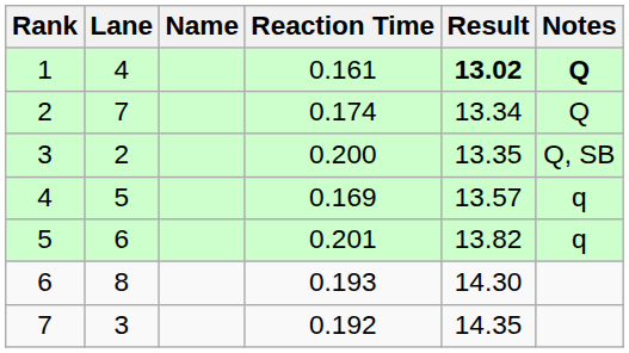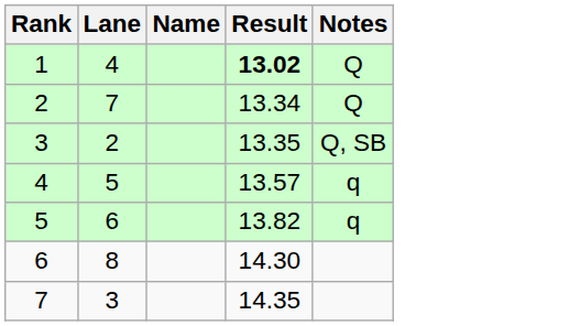 <table class="wikitable" style="text-align:center">
 <tr>
 <th>Rank</th>
 <th>Lane</th>
 <th>Name</th>
-<th>Reaction Time</th>
 <th>Result</th>
 <th>Notes</th>
 </tr>
 <tr bgcolor=ccffcc>
 <td>1</td>
 <td>4</td>
 <td align="left"></td>
-<td>0.161</td>
 <td><strong>13.02</strong></td>
-<td><strong>Q</strong></td>
+<td>Q</td>
 </tr>
 <tr bgcolor=ccffcc>
 <td>2</td>
 <td>7</td>
 <td align="left"></td>
-<td>0.174</td>
 <td>13.34</td>
 <td>Q</td>
 </tr>
 <tr bgcolor=ccffcc>
 <td>3</td>
 <td>2</td>
 <td align="left"></td>
-<td>0.200</td>
 <td>13.35</td>
 <td>Q, SB</td>
 </tr>
 <tr bgcolor=ccffcc>
 <td>4</td>
 <td>5</td>
 <td align="left"></td>
-<td>0.169</td>
 <td>13.57</td>
 <td>q</td>
 </tr>
 <tr bgcolor=ccffcc>
 <td>5</td>
 <td>6</td>
 <td align="left"></td>
-<td>0.201</td>
 <td>13.82</td>
 <td>q</td>
 </tr>
 <tr>
 <td>6</td>
 <td>8</td>
 <td align="left"></td>
-<td>0.193</td>
 <td>14.30</td>
 <td></td>
 </tr>
 <tr>
 <td>7</td>
 <td>3</td>
 <td align="left"></td>
-<td>0.192</td>
 <td>14.35</td>
 <td></td>
 </tr>
 </table>
